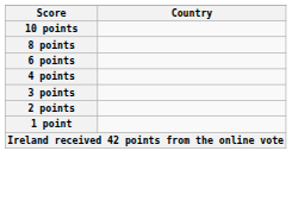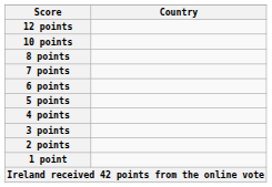 <table class="wikitable">
 <tr>
 </tr>
 <tr>
 <th scope="col" width="33%">Score</th>
 <th scope="col">Country</th>
+</tr>
+<tr>
+<th scope="row">12 points</th>
+<td></td>
 </tr>
 <tr>
 <th scope="row">10 points</th>
 <td></td>
 </tr>
 <tr>
 <th scope="row">8 points</th>
 <td></td>
 </tr>
 <tr>
+<th scope="row">7 points</th>
+<td></td>
+</tr>
+<tr>
 <th scope="row">6 points</th>
+<td></td>
+</tr>
+<tr>
+<th scope="row">5 points</th>
 <td></td>
 </tr>
 <tr>
 <th scope="row">4 points</th>
 <td></td>
 </tr>
 <tr>
 <th scope="row">3 points</th>
 <td></td>
 </tr>
 <tr>
 <th scope="row">2 points</th>
 <td></td>
 </tr>
 <tr>
 <th scope="row">1 point</th>
 <td></td>
 </tr>
 <tr>
 <th colspan="2">Ireland received 42 points from the online vote</th>
 </tr>
 </table>
